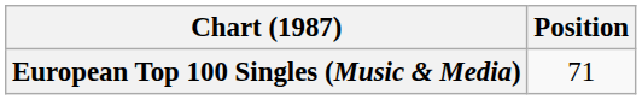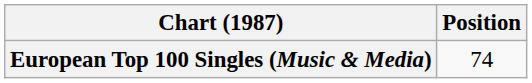 <table class="wikitable plainrowheaders sortable">
 <tr>
 <th>Chart (1987)</th>
 <th>Position</th>
 </tr>
 <tr>
 <th scope="row">European Top 100 Singles (<em>Music & Media</em>)</th>
-<td align="center">71</td>
+<td align="center">74</td>
 </tr>
 </table>
